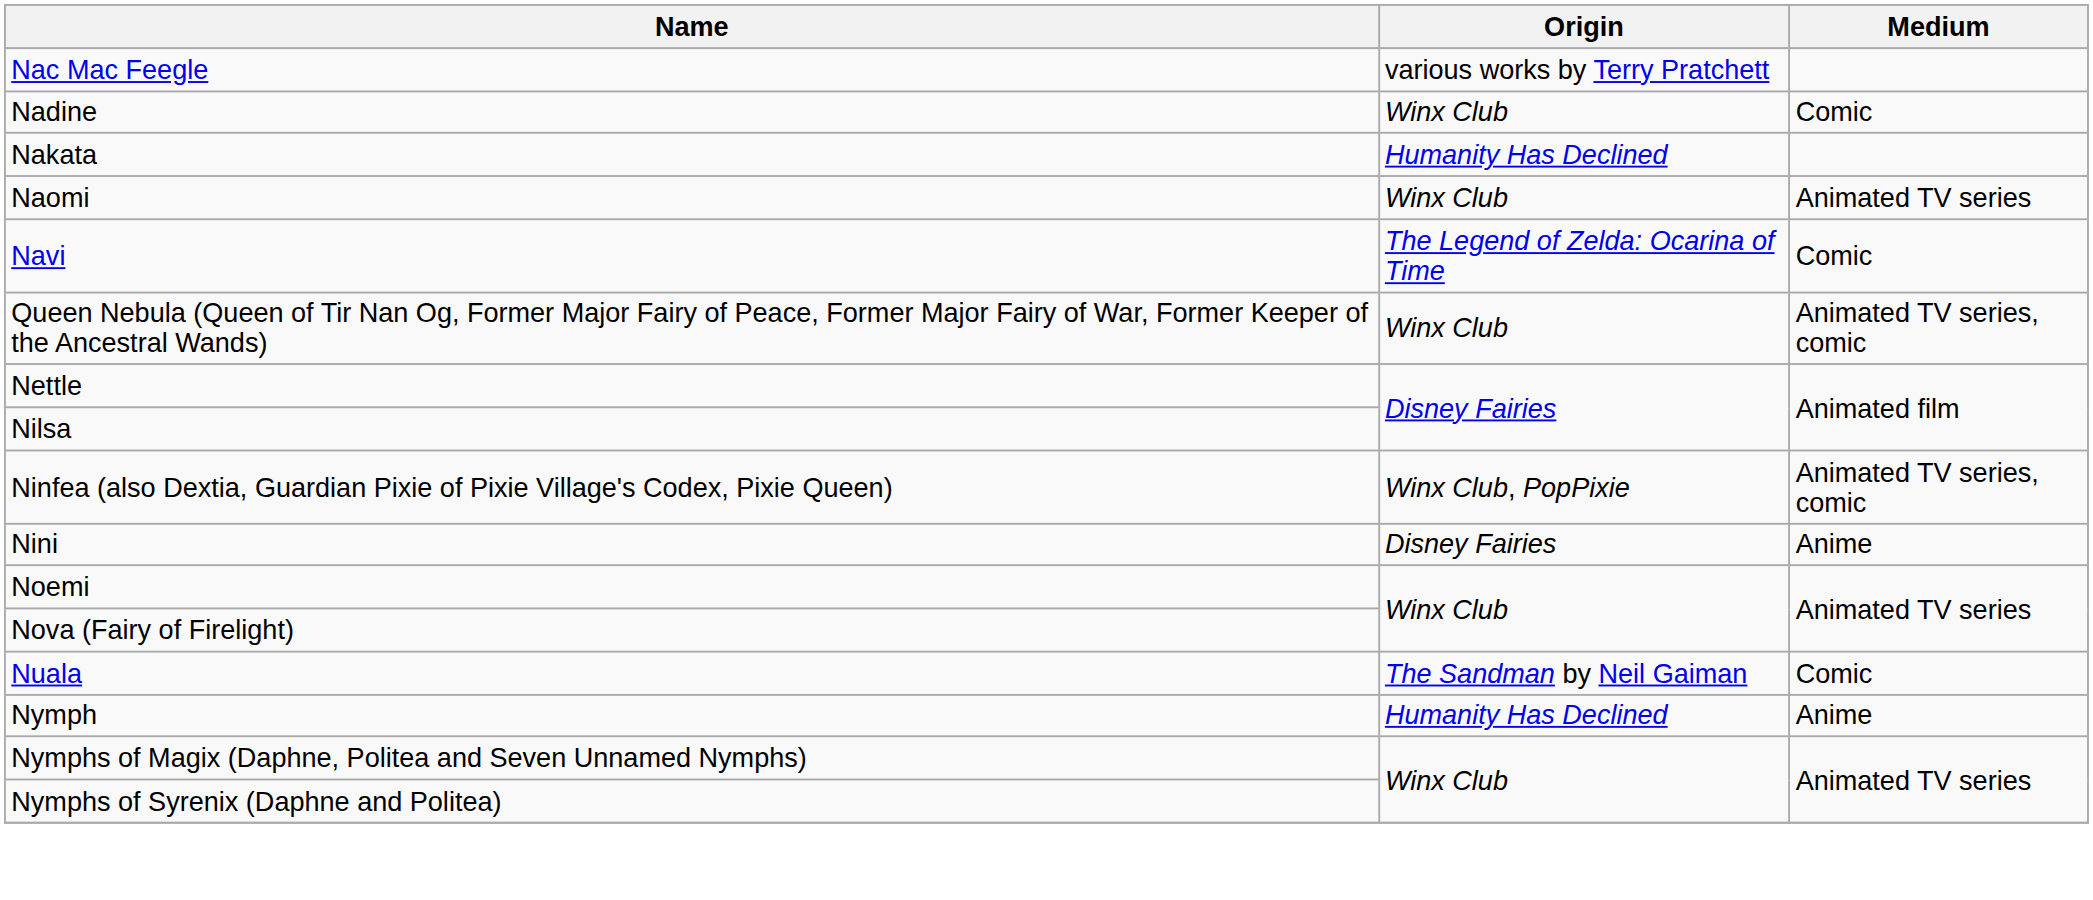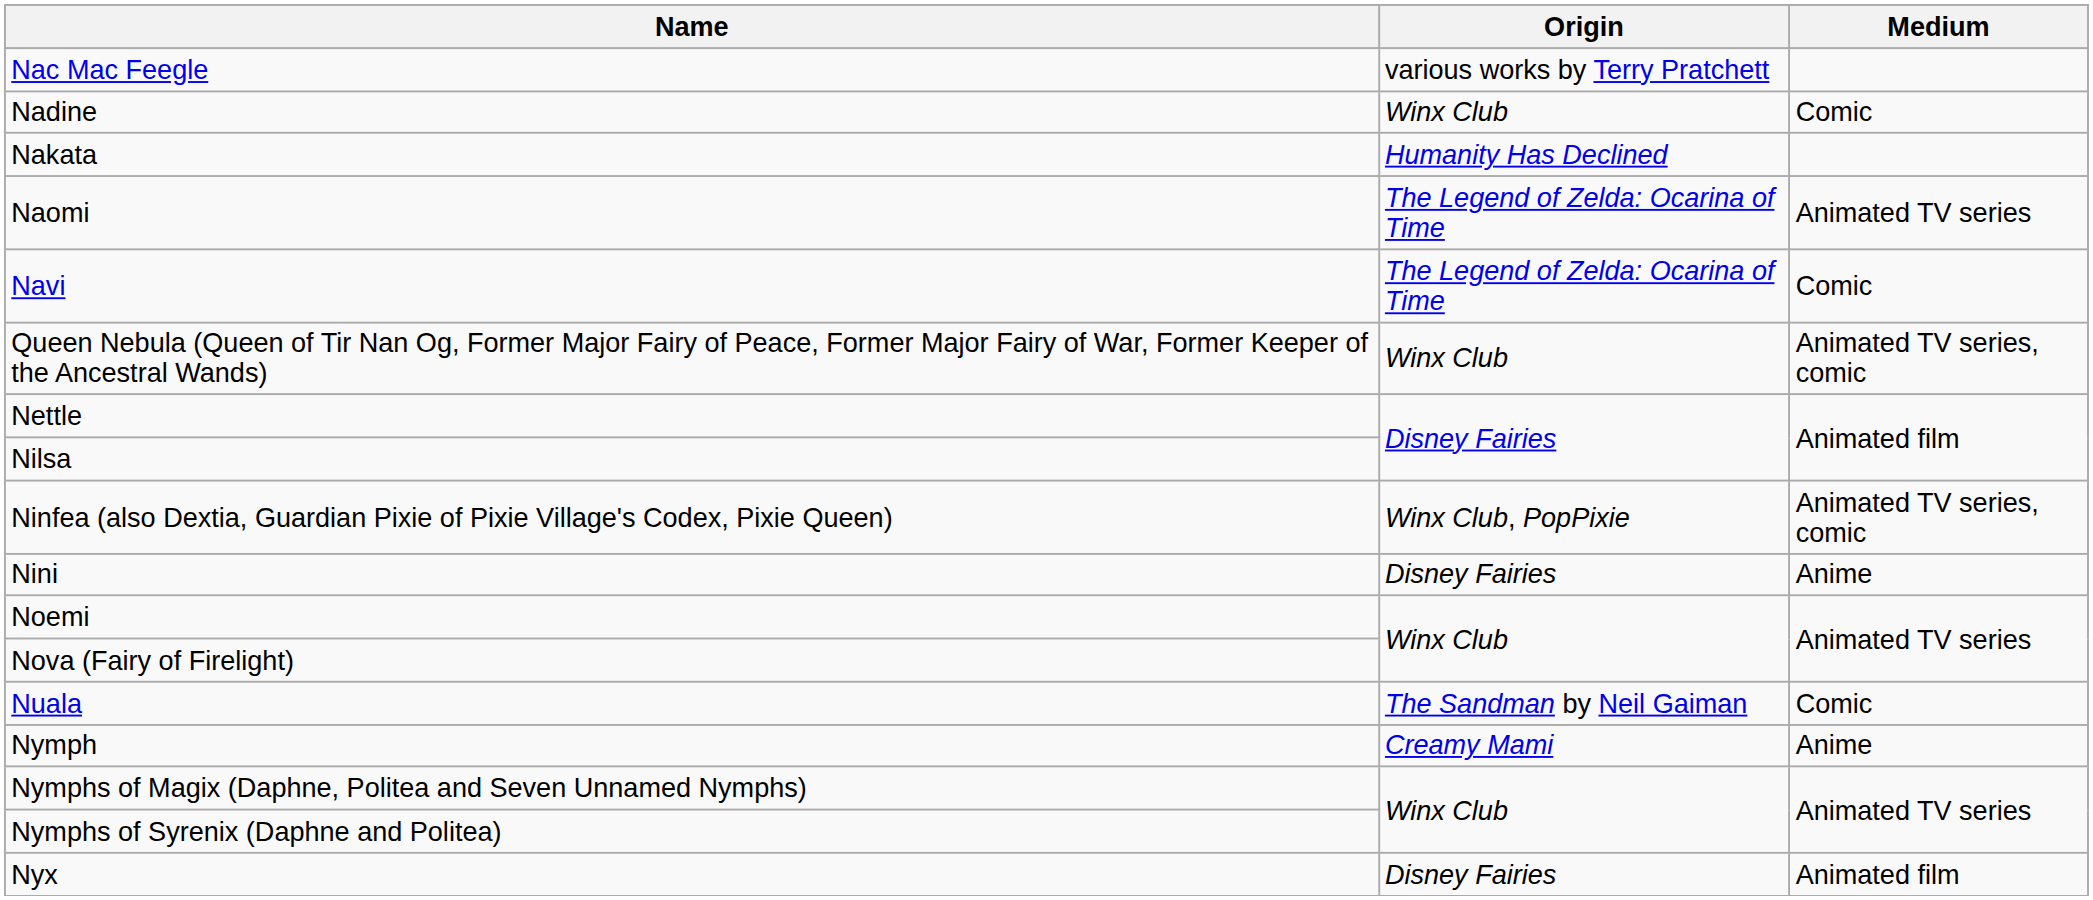 <table class="wikitable sortable" style="width:70%; font-size:90%;">
 <tr style="background:#115a6c;">
 <th>Name</th>
 <th>Origin</th>
 <th>Medium</th>
 </tr>
 <tr>
 <td><a href='#'>Nac Mac Feegle</a></td>
 <td>various works by <a href='#'>Terry Pratchett</a></td>
 <td></td>
 </tr>
 <tr>
 <td>Nadine</td>
 <td><em>Winx Club</em></td>
 <td>Comic</td>
 </tr>
 <tr>
 <td>Nakata</td>
 <td><em><a href='#'>Humanity Has Declined</a></em></td>
 <td></td>
 </tr>
 <tr>
 <td>Naomi</td>
-<td><em>Winx Club</em></td>
+<td><em><a href='#'>The Legend of Zelda: Ocarina of Time</a></em></td>
 <td>Animated TV series</td>
 </tr>
 <tr>
 <td><a href='#'>Navi</a></td>
 <td><em><a href='#'>The Legend of Zelda: Ocarina of Time</a></em></td>
 <td>Comic</td>
 </tr>
 <tr>
 <td>Queen Nebula (Queen of Tir Nan Og, Former Major Fairy of Peace, Former Major Fairy of War, Former Keeper of the Ancestral Wands)</td>
 <td><em>Winx Club</em></td>
 <td>Animated TV series, comic</td>
 </tr>
 <tr>
 <td>Nettle</td>
 <td rowspan="2"><em><a href='#'>Disney Fairies</a></em></td>
 <td rowspan="2">Animated film</td>
 </tr>
 <tr>
 <td>Nilsa</td>
 </tr>
 <tr>
 <td>Ninfea (also Dextia, Guardian Pixie of Pixie Village's Codex, Pixie Queen)</td>
 <td><em>Winx Club</em>, <em>PopPixie</em></td>
 <td>Animated TV series, comic</td>
 </tr>
 <tr>
 <td>Nini</td>
 <td><em>Disney Fairies</em></td>
 <td>Anime</td>
 </tr>
 <tr>
 <td>Noemi</td>
 <td rowspan="2"><em>Winx Club</em></td>
 <td rowspan="2">Animated TV series</td>
 </tr>
 <tr>
 <td>Nova (Fairy of Firelight)</td>
 </tr>
 <tr>
 <td><a href='#'>Nuala</a></td>
 <td><em><a href='#'>The Sandman</a></em> by <a href='#'>Neil Gaiman</a></td>
 <td>Comic</td>
 </tr>
 <tr>
 <td>Nymph</td>
-<td><em><a href='#'>Humanity Has Declined</a></em></td>
+<td><em><a href='#'>Creamy Mami</a></em></td>
 <td>Anime</td>
 </tr>
 <tr>
 <td>Nymphs of Magix (Daphne, Politea and Seven Unnamed Nymphs)</td>
 <td rowspan="2"><em>Winx Club</em></td>
 <td rowspan="2">Animated TV series</td>
 </tr>
 <tr>
 <td>Nymphs of Syrenix (Daphne and Politea)</td>
 </tr>
 <tr>
+<td>Nyx</td>
+<td><em>Disney Fairies</em></td>
+<td>Animated film</td>
+</tr>
+<tr>
 </tr>
 </table>
